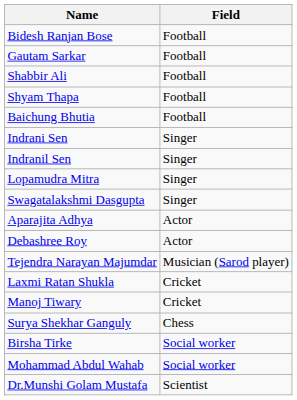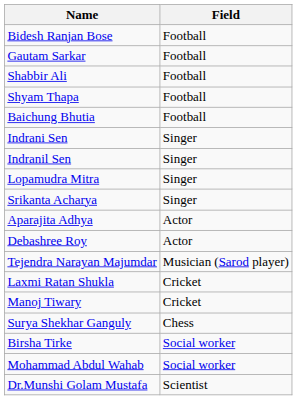 <table class="wikitable sortable" border="0">
 <tr>
 <th>Name</th>
 <th>Field</th>
 </tr>
 <tr>
 <td><a href='#'>Bidesh Ranjan Bose</a></td>
 <td>Football</td>
 </tr>
 <tr>
 <td><a href='#'>Gautam Sarkar</a></td>
 <td>Football</td>
 </tr>
 <tr>
 <td><a href='#'>Shabbir Ali</a></td>
 <td>Football</td>
 </tr>
 <tr>
 <td><a href='#'>Shyam Thapa</a></td>
 <td>Football</td>
 </tr>
 <tr>
 <td><a href='#'>Baichung Bhutia</a></td>
 <td>Football</td>
 </tr>
 <tr>
 <td><a href='#'>Indrani Sen</a></td>
 <td>Singer</td>
 </tr>
 <tr>
 <td><a href='#'>Indranil Sen</a></td>
 <td>Singer</td>
 </tr>
 <tr>
 <td><a href='#'>Lopamudra Mitra</a></td>
 <td>Singer</td>
 </tr>
 <tr>
-<td><a href='#'>Swagatalakshmi Dasgupta</a></td>
+<td><a href='#'>Srikanta Acharya</a></td>
 <td>Singer</td>
 </tr>
 <tr>
 <td><a href='#'>Aparajita Adhya</a></td>
 <td>Actor</td>
 </tr>
 <tr>
 <td><a href='#'>Debashree Roy</a></td>
 <td>Actor</td>
 </tr>
 <tr>
 <td><a href='#'>Tejendra Narayan Majumdar</a></td>
 <td>Musician (<a href='#'>Sarod</a> player)</td>
 </tr>
 <tr>
 <td><a href='#'>Laxmi Ratan Shukla</a></td>
 <td>Cricket</td>
 </tr>
 <tr>
 <td><a href='#'>Manoj Tiwary</a></td>
 <td>Cricket</td>
 </tr>
 <tr>
 <td><a href='#'>Surya Shekhar Ganguly</a></td>
 <td>Chess</td>
 </tr>
 <tr>
 <td><a href='#'>Birsha Tirke</a></td>
 <td><a href='#'>Social worker</a></td>
 </tr>
 <tr>
 <td><a href='#'>Mohammad Abdul Wahab</a></td>
 <td><a href='#'>Social worker</a></td>
 </tr>
 <tr>
 <td><a href='#'>Dr.Munshi Golam Mustafa</a></td>
 <td>Scientist</td>
 </tr>
 </table>
